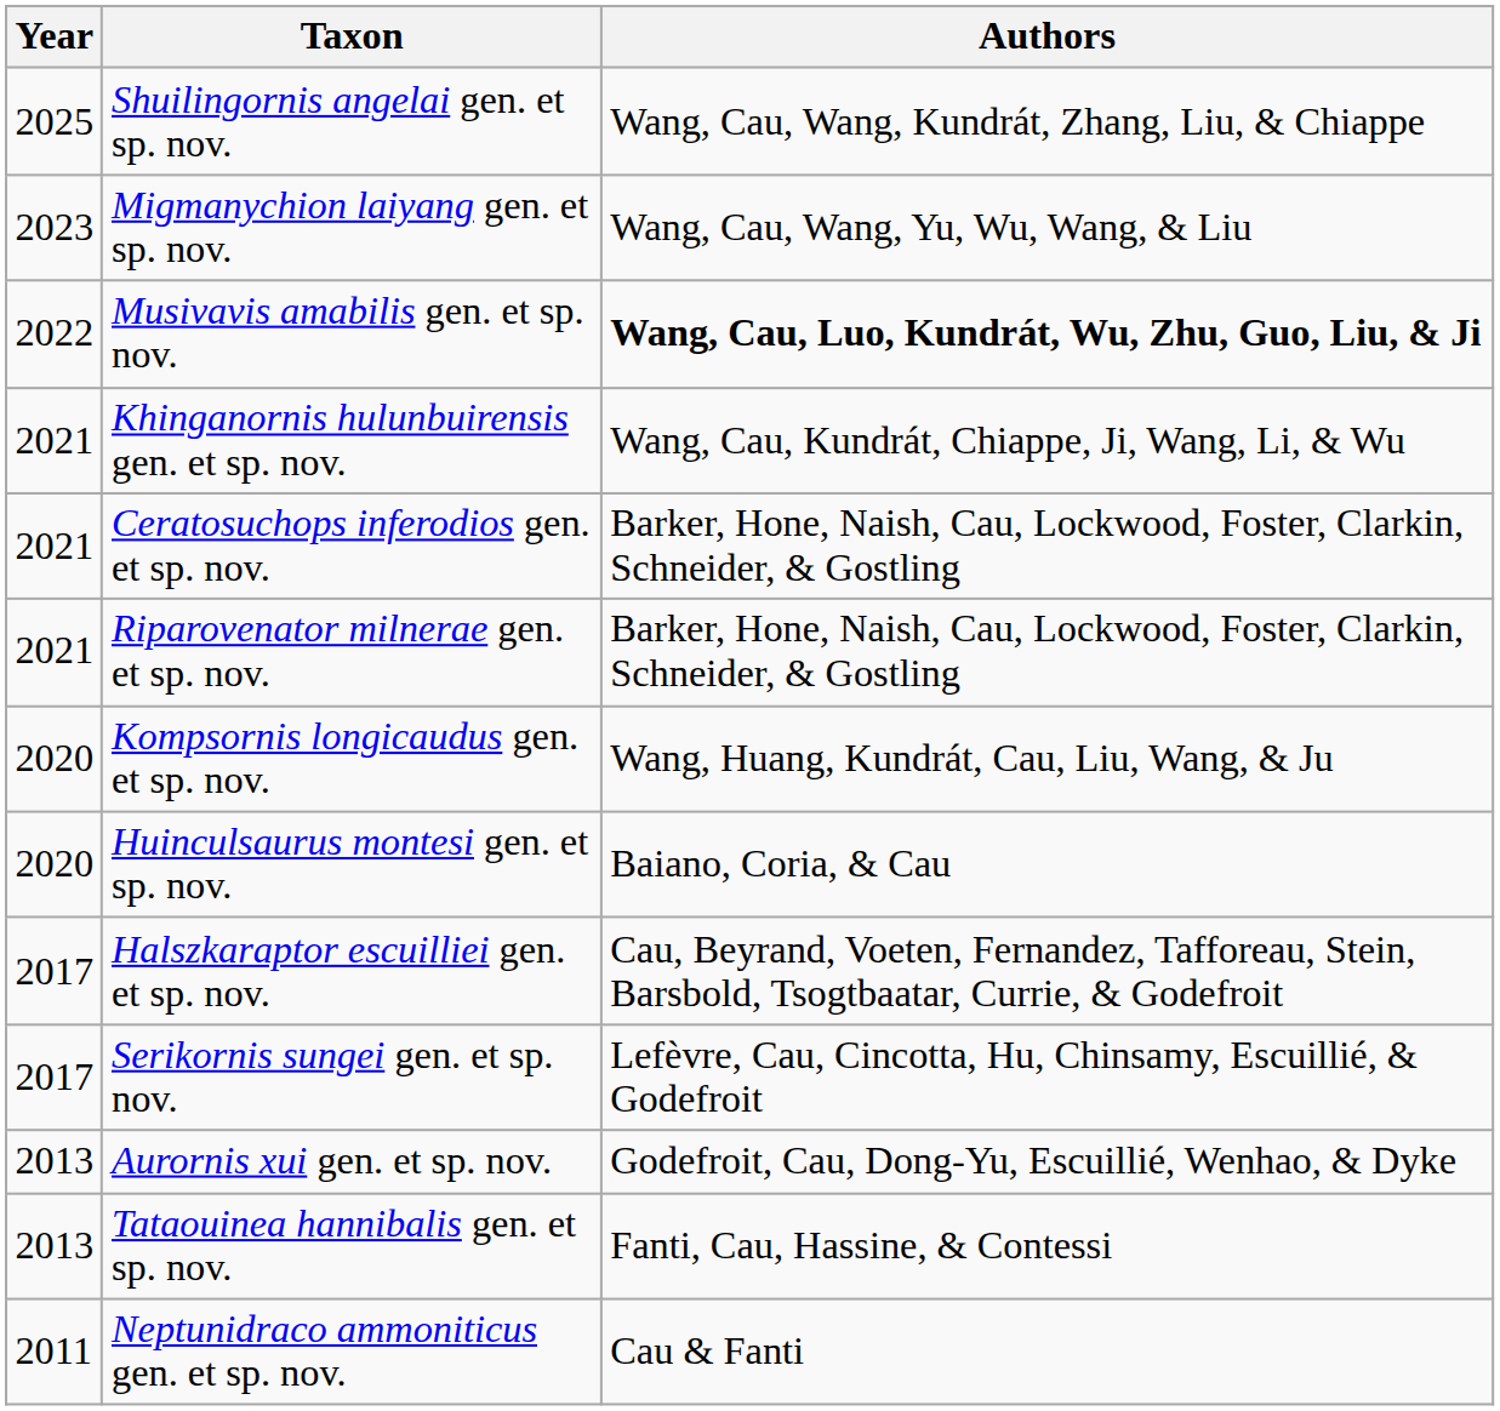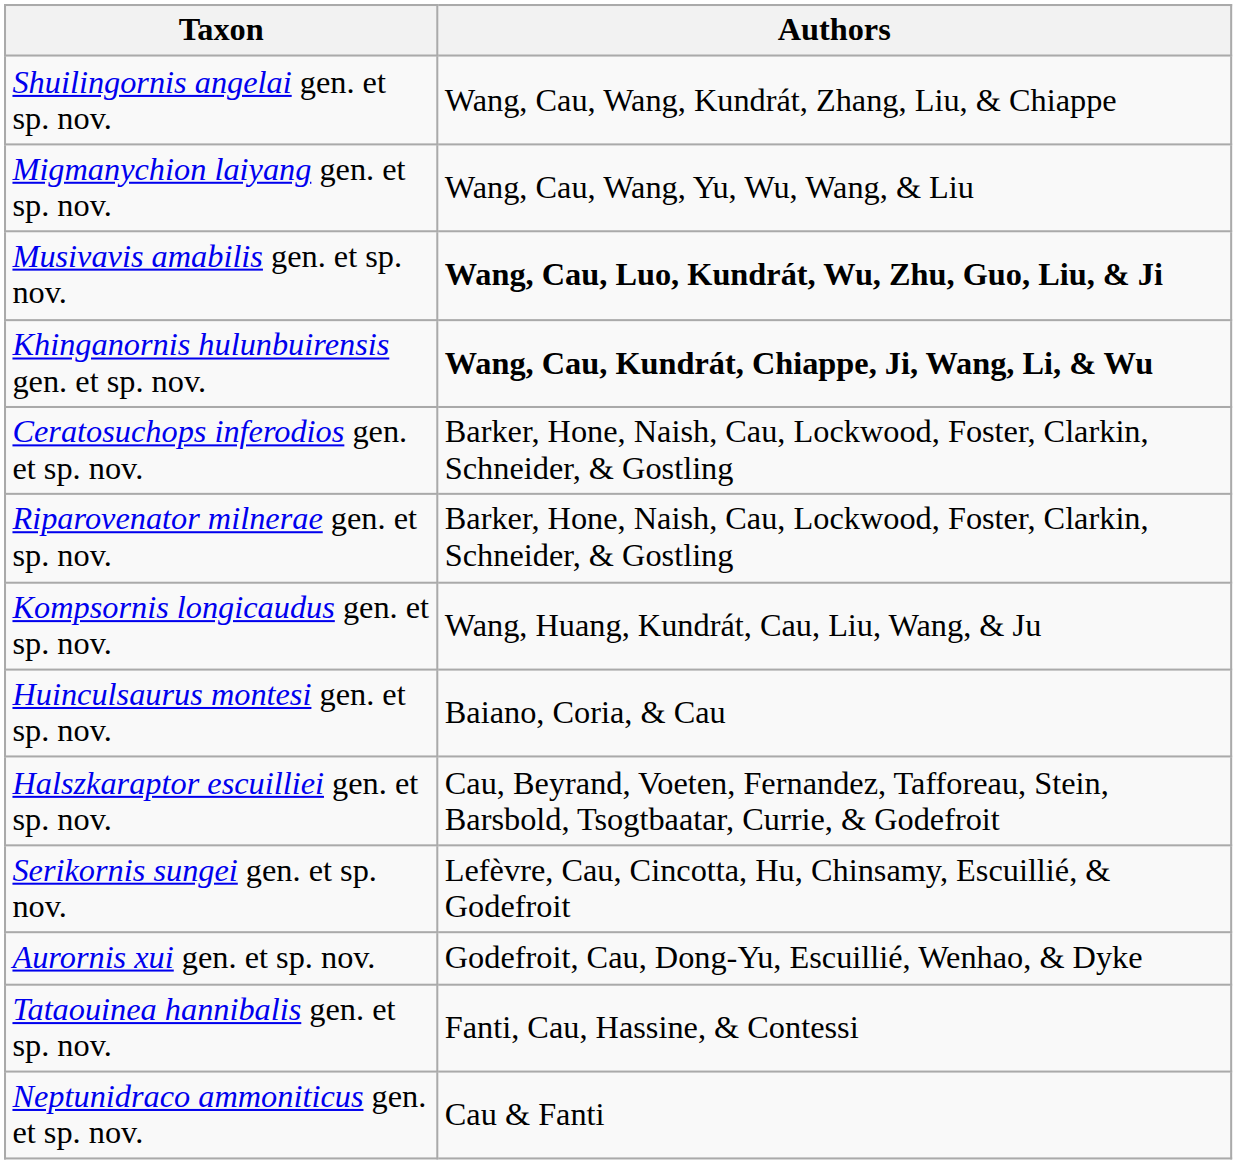 <table class="wikitable sortable">
 <tr>
-<th>Year</th>
 <th>Taxon</th>
 <th>Authors</th>
 </tr>
 <tr>
-<td>2025</td>
 <td><em><a href='#'>Shuilingornis angelai</a></em> gen. et sp. nov.</td>
 <td>Wang, Cau, Wang, Kundrát, Zhang, Liu, & Chiappe</td>
 </tr>
 <tr>
-<td>2023</td>
 <td><em><a href='#'>Migmanychion laiyang</a></em> gen. et sp. nov.</td>
 <td>Wang, Cau, Wang, Yu, Wu, Wang, & Liu</td>
 </tr>
 <tr>
-<td>2022</td>
 <td><em><a href='#'>Musivavis amabilis</a></em> gen. et sp. nov.</td>
 <td><strong>Wang, Cau, Luo, Kundrát, Wu, Zhu, Guo, Liu, & Ji</strong></td>
 </tr>
 <tr>
-<td>2021</td>
 <td><em><a href='#'>Khinganornis hulunbuirensis</a></em> gen. et sp. nov.</td>
-<td>Wang, Cau, Kundrát, Chiappe, Ji, Wang, Li, & Wu</td>
+<td><strong>Wang, Cau, Kundrát, Chiappe, Ji, Wang, Li, & Wu</strong></td>
 </tr>
 <tr>
-<td>2021</td>
 <td><em><a href='#'>Ceratosuchops inferodios</a></em> gen. et sp. nov.</td>
 <td>Barker, Hone, Naish, Cau, Lockwood, Foster, Clarkin, Schneider, & Gostling</td>
 </tr>
 <tr>
-<td>2021</td>
 <td><em><a href='#'>Riparovenator milnerae</a></em> gen. et sp. nov.</td>
 <td>Barker, Hone, Naish, Cau, Lockwood, Foster, Clarkin, Schneider, & Gostling</td>
 </tr>
 <tr>
-<td>2020</td>
 <td><em><a href='#'>Kompsornis longicaudus</a></em> gen. et sp. nov.</td>
 <td>Wang, Huang, Kundrát, Cau, Liu, Wang, & Ju</td>
 </tr>
 <tr>
-<td>2020</td>
 <td><em><a href='#'>Huinculsaurus montesi</a></em> gen. et sp. nov.</td>
 <td>Baiano, Coria, & Cau</td>
 </tr>
 <tr>
-<td>2017</td>
 <td><em><a href='#'>Halszkaraptor escuilliei</a></em> gen. et sp. nov.</td>
 <td>Cau, Beyrand, Voeten, Fernandez, Tafforeau, Stein, Barsbold, Tsogtbaatar, Currie, & Godefroit</td>
 </tr>
 <tr>
-<td>2017</td>
 <td><em><a href='#'>Serikornis sungei</a></em> gen. et sp. nov.</td>
 <td>Lefèvre, Cau, Cincotta, Hu, Chinsamy, Escuillié, & Godefroit</td>
 </tr>
 <tr>
-<td>2013</td>
 <td><em><a href='#'>Aurornis xui</a></em> gen. et sp. nov.</td>
 <td>Godefroit, Cau, Dong-Yu, Escuillié, Wenhao, & Dyke</td>
 </tr>
 <tr>
-<td>2013</td>
 <td><em><a href='#'>Tataouinea hannibalis</a></em> gen. et sp. nov.</td>
 <td>Fanti, Cau, Hassine, & Contessi</td>
 </tr>
 <tr>
-<td>2011</td>
 <td><em><a href='#'>Neptunidraco ammoniticus</a></em> gen. et sp. nov.</td>
 <td>Cau & Fanti</td>
 </tr>
 </table>
